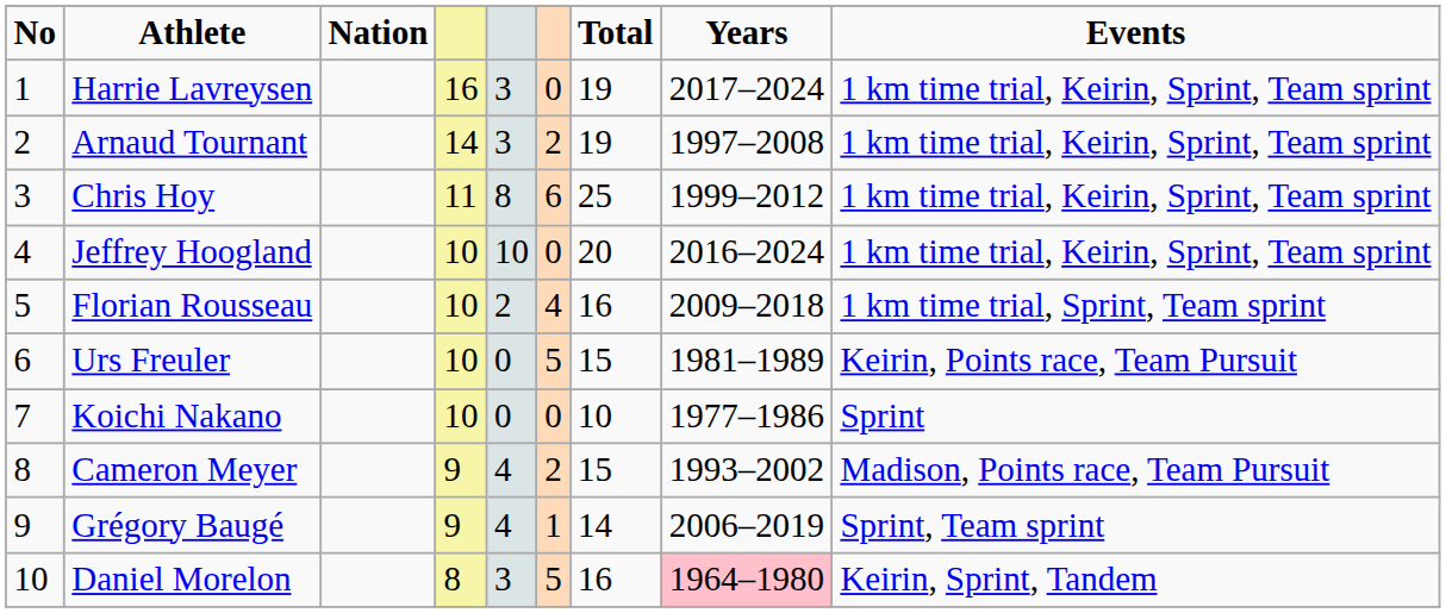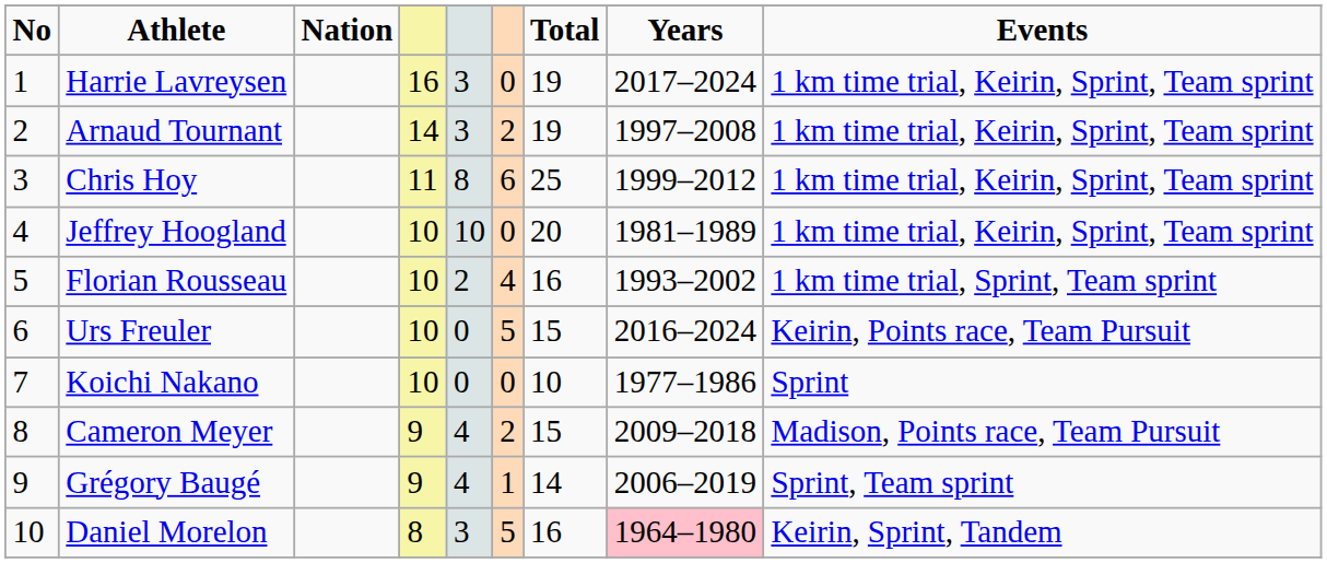 <table class="wikitable">
 <tr style="background:#efefef;">
 </tr>
 <tr align="center">
 <td><strong>No</strong></td>
 <td><strong>Athlete</strong></td>
 <td><strong>Nation</strong></td>
 <td bgcolor="#f7f6a8"></td>
 <td bgcolor="#dce5e5"></td>
 <td bgcolor="#ffdab9"></td>
 <td><strong>Total</strong></td>
 <td><strong>Years</strong></td>
 <td><strong>Events</strong></td>
 </tr>
 <tr>
 <td>1</td>
 <td><a href='#'>Harrie Lavreysen</a></td>
 <td></td>
 <td style="background:#F7F6A8;">16</td>
 <td style="background:#DCE5E5;">3</td>
 <td style="background:#FFDAB9;">0</td>
 <td>19</td>
 <td>2017–2024</td>
 <td><a href='#'>1 km time trial</a>, <a href='#'>Keirin</a>, <a href='#'>Sprint</a>, <a href='#'>Team sprint</a></td>
 </tr>
 <tr>
 <td>2</td>
 <td><a href='#'>Arnaud Tournant</a></td>
 <td></td>
 <td style="background:#F7F6A8;">14</td>
 <td style="background:#DCE5E5;">3</td>
 <td style="background:#FFDAB9;">2</td>
 <td>19</td>
 <td>1997–2008</td>
 <td><a href='#'>1 km time trial</a>, <a href='#'>Keirin</a>, <a href='#'>Sprint</a>, <a href='#'>Team sprint</a></td>
 </tr>
 <tr>
 <td>3</td>
 <td><a href='#'>Chris Hoy</a></td>
 <td></td>
 <td style="background:#F7F6A8;">11</td>
 <td style="background:#DCE5E5;">8</td>
 <td style="background:#FFDAB9;">6</td>
 <td>25</td>
 <td>1999–2012</td>
 <td><a href='#'>1 km time trial</a>, <a href='#'>Keirin</a>, <a href='#'>Sprint</a>, <a href='#'>Team sprint</a></td>
 </tr>
 <tr>
 <td>4</td>
 <td><a href='#'>Jeffrey Hoogland</a></td>
 <td></td>
 <td style="background:#F7F6A8;">10</td>
 <td style="background:#DCE5E5;">10</td>
 <td style="background:#FFDAB9;">0</td>
 <td>20</td>
-<td>2016–2024</td>
+<td>1981–1989</td>
 <td><a href='#'>1 km time trial</a>, <a href='#'>Keirin</a>, <a href='#'>Sprint</a>, <a href='#'>Team sprint</a></td>
 </tr>
 <tr>
 <td>5</td>
 <td><a href='#'>Florian Rousseau</a></td>
 <td></td>
 <td style="background:#F7F6A8;">10</td>
 <td style="background:#DCE5E5;">2</td>
 <td style="background:#FFDAB9;">4</td>
 <td>16</td>
-<td>2009–2018</td>
+<td>1993–2002</td>
 <td><a href='#'>1 km time trial</a>, <a href='#'>Sprint</a>, <a href='#'>Team sprint</a></td>
 </tr>
 <tr>
 <td>6</td>
 <td><a href='#'>Urs Freuler</a></td>
 <td></td>
 <td style="background:#F7F6A8;">10</td>
 <td style="background:#DCE5E5;">0</td>
 <td style="background:#FFDAB9;">5</td>
 <td>15</td>
-<td>1981–1989</td>
+<td>2016–2024</td>
 <td><a href='#'>Keirin</a>, <a href='#'>Points race</a>, <a href='#'>Team Pursuit</a></td>
 </tr>
 <tr>
 <td>7</td>
 <td><a href='#'>Koichi Nakano</a></td>
 <td></td>
 <td style="background:#F7F6A8;">10</td>
 <td style="background:#DCE5E5;">0</td>
 <td style="background:#FFDAB9;">0</td>
 <td>10</td>
 <td>1977–1986</td>
 <td><a href='#'>Sprint</a></td>
 </tr>
 <tr>
 <td>8</td>
 <td><a href='#'>Cameron Meyer</a></td>
 <td></td>
 <td style="background:#F7F6A8;">9</td>
 <td style="background:#DCE5E5;">4</td>
 <td style="background:#FFDAB9;">2</td>
 <td>15</td>
-<td>1993–2002</td>
+<td>2009–2018</td>
 <td><a href='#'>Madison</a>, <a href='#'>Points race</a>, <a href='#'>Team Pursuit</a></td>
 </tr>
 <tr>
 <td>9</td>
 <td><a href='#'>Grégory Baugé</a></td>
 <td></td>
 <td style="background:#F7F6A8;">9</td>
 <td style="background:#DCE5E5;">4</td>
 <td style="background:#FFDAB9;">1</td>
 <td>14</td>
 <td>2006–2019</td>
 <td><a href='#'>Sprint</a>, <a href='#'>Team sprint</a></td>
 </tr>
 <tr>
 <td>10</td>
 <td><a href='#'>Daniel Morelon</a></td>
 <td></td>
 <td style="background:#F7F6A8;">8</td>
 <td style="background:#DCE5E5;">3</td>
 <td style="background:#FFDAB9;">5</td>
 <td>16</td>
 <td style="background: pink;">1964–1980</td>
 <td><a href='#'>Keirin</a>, <a href='#'>Sprint</a>, <a href='#'>Tandem</a></td>
 </tr>
 </table>
